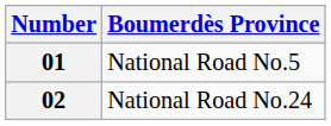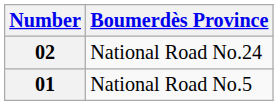 <table class="wikitable sortable">
 <tr>
 <th><a href='#'>Number</a></th>
 <th><a href='#'>Boumerdès Province</a></th>
 </tr>
 <tr>
+<th>02</th>
+<td>National Road No.24</td>
+</tr>
+<tr>
 <th>01</th>
 <td>National Road No.5</td>
 </tr>
-<tr>
-<th>02</th>
-<td>National Road No.24</td>
-</tr>
 </table>
